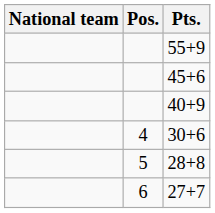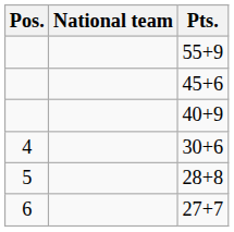 <table class=wikitable>
 <tr>
+<th>Pos.</th>
 <th>National team</th>
-<th>Pos.</th>
 <th>Pts.</th>
 </tr>
 <tr align=center>
+<td></td>
 <td align=left></td>
-<td></td>
 <td>55+9</td>
 </tr>
 <tr align=center>
+<td></td>
 <td align=left></td>
-<td></td>
 <td>45+6</td>
 </tr>
 <tr align=center>
+<td></td>
 <td align=left></td>
-<td></td>
 <td>40+9</td>
 </tr>
 <tr align=center>
+<td>4</td>
 <td align=left></td>
-<td>4</td>
 <td>30+6</td>
 </tr>
 <tr align=center>
+<td>5</td>
 <td align=left></td>
-<td>5</td>
 <td>28+8</td>
 </tr>
 <tr align=center>
+<td>6</td>
 <td align=left></td>
-<td>6</td>
 <td>27+7</td>
 </tr>
 </table>
